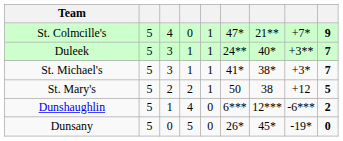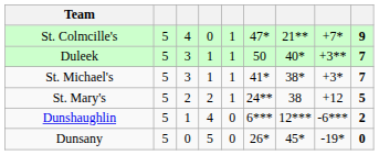 <table class="wikitable" style="text-align:center">
 <tr>
 <th width="175">Team</th>
 <th width="20"></th>
 <th width="20"></th>
 <th width="20"></th>
 <th width="20"></th>
 <th width="20"></th>
 <th width="20"></th>
 <th width="20"></th>
 <th width="20"></th>
 </tr>
 <tr style="background:#cfc;">
 <td>St. Colmcille's</td>
 <td>5</td>
 <td>4</td>
 <td>0</td>
 <td>1</td>
 <td>47*</td>
 <td>21**</td>
 <td>+7*</td>
 <td><strong>9</strong></td>
 </tr>
 <tr style="background:#cfc;">
 <td>Duleek</td>
 <td>5</td>
 <td>3</td>
 <td>1</td>
 <td>1</td>
-<td>24**</td>
+<td>50</td>
 <td>40*</td>
 <td>+3**</td>
 <td><strong>7</strong></td>
 </tr>
 <tr>
 <td>St. Michael's</td>
 <td>5</td>
 <td>3</td>
 <td>1</td>
 <td>1</td>
 <td>41*</td>
 <td>38*</td>
 <td>+3*</td>
 <td><strong>7</strong></td>
 </tr>
 <tr>
 <td>St. Mary's</td>
 <td>5</td>
 <td>2</td>
 <td>2</td>
 <td>1</td>
-<td>50</td>
+<td>24**</td>
 <td>38</td>
 <td>+12</td>
 <td><strong>5</strong></td>
 </tr>
 <tr>
 <td><a href='#'>Dunshaughlin</a></td>
 <td>5</td>
 <td>1</td>
 <td>4</td>
 <td>0</td>
 <td>6***</td>
 <td>12***</td>
 <td>-6***</td>
 <td><strong>2</strong></td>
 </tr>
 <tr>
 <td>Dunsany</td>
 <td>5</td>
 <td>0</td>
 <td>5</td>
 <td>0</td>
 <td>26*</td>
 <td>45*</td>
 <td>-19*</td>
 <td><strong>0</strong></td>
 </tr>
 </table>
